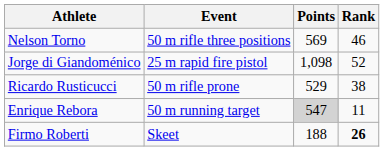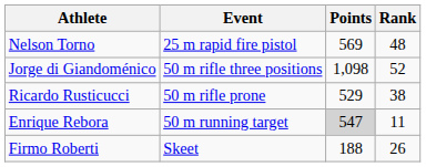 <table class="wikitable" border="1" style="font-size:90%">
 <tr>
 <th>Athlete</th>
 <th>Event</th>
 <th>Points</th>
 <th>Rank</th>
 </tr>
 <tr align=center>
 <td align=left><a href='#'>Nelson Torno</a></td>
-<td align=left><a href='#'>50 m rifle three positions</a></td>
+<td align=left><a href='#'>25 m rapid fire pistol</a></td>
 <td>569</td>
-<td>46</td>
+<td>48</td>
 </tr>
 <tr align=center>
 <td align=left><a href='#'>Jorge di Giandoménico</a></td>
-<td align=left><a href='#'>25 m rapid fire pistol</a></td>
+<td align=left><a href='#'>50 m rifle three positions</a></td>
 <td>1,098</td>
 <td>52</td>
 </tr>
 <tr align=center>
 <td align=left><a href='#'>Ricardo Rusticucci</a></td>
 <td align=left><a href='#'>50 m rifle prone</a></td>
 <td>529</td>
 <td>38</td>
 </tr>
 <tr align=center>
 <td align=left><a href='#'>Enrique Rebora</a></td>
 <td align=left><a href='#'>50 m running target</a></td>
 <td style="background: lightgrey;">547</td>
 <td>11</td>
 </tr>
 <tr align=center>
 <td align=left><a href='#'>Firmo Roberti</a></td>
 <td align=left><a href='#'>Skeet</a></td>
 <td>188</td>
-<td><strong>26</strong></td>
+<td>26</td>
 </tr>
 </table>
